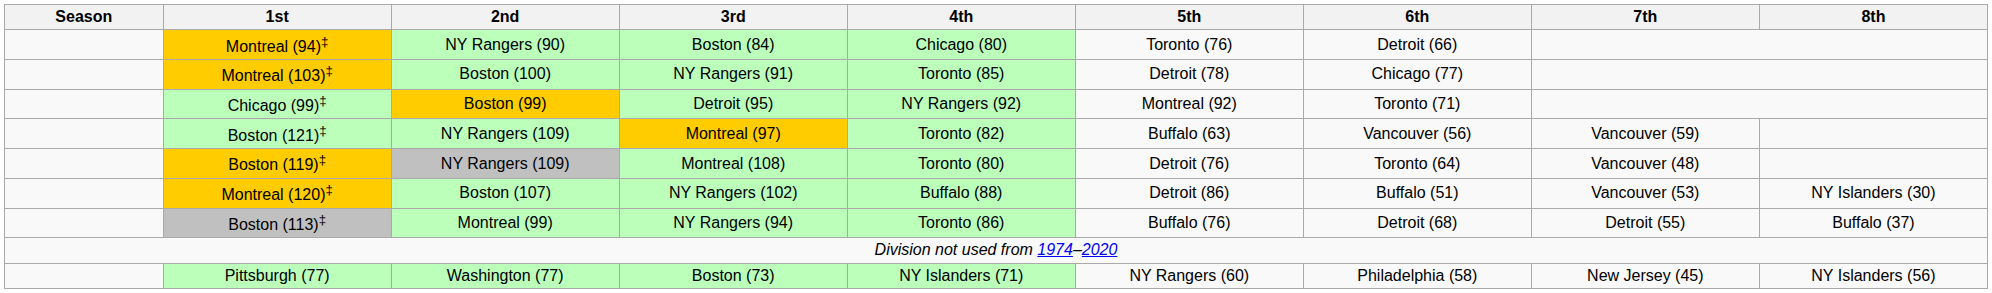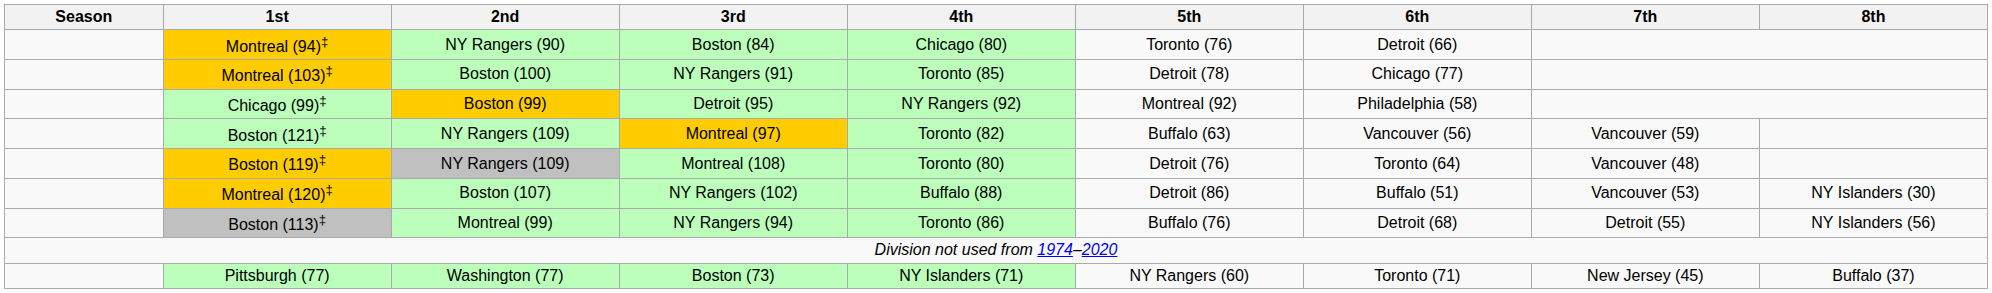 <table class="wikitable" width="100%">
 <tr>
 <th width="8%">Season</th>
 <th width="11.5%">1st</th>
 <th width="11.5%">2nd</th>
 <th width="11.5%">3rd</th>
 <th width="11.5%">4th</th>
 <th width="11.5%">5th</th>
 <th width="11.5%">6th</th>
 <th width="11.5%">7th</th>
 <th width="11.5%">8th</th>
 </tr>
 <tr align=center>
 <td></td>
 <td bgcolor="#ffcc00">Montreal (94)<sup>‡</sup></td>
 <td bgcolor="#bbffbb">NY Rangers (90)</td>
 <td bgcolor="#bbffbb">Boston (84)</td>
 <td bgcolor="#bbffbb">Chicago (80)</td>
 <td>Toronto (76)</td>
 <td>Detroit (66)</td>
 <td colspan="2"></td>
 </tr>
 <tr align=center>
 <td></td>
 <td bgcolor="#ffcc00">Montreal (103)<sup>‡</sup></td>
 <td bgcolor="#bbffbb">Boston (100)</td>
 <td bgcolor="#bbffbb">NY Rangers (91)</td>
 <td bgcolor="#bbffbb">Toronto (85)</td>
 <td>Detroit (78)</td>
 <td>Chicago (77)</td>
 <td colspan="2"></td>
 </tr>
 <tr align=center>
 <td></td>
 <td bgcolor="#bbffbb">Chicago (99)<sup>‡</sup></td>
 <td bgcolor="#ffcc00">Boston (99)</td>
 <td bgcolor="#bbffbb">Detroit (95)</td>
 <td bgcolor="#bbffbb">NY Rangers (92)</td>
 <td>Montreal (92)</td>
-<td>Toronto (71)</td>
+<td>Philadelphia (58)</td>
 <td colspan="2"></td>
 </tr>
 <tr align=center>
 <td></td>
 <td bgcolor="#bbffbb">Boston (121)<sup>‡</sup></td>
 <td bgcolor="#bbffbb">NY Rangers (109)</td>
 <td bgcolor="#ffcc00">Montreal (97)</td>
 <td bgcolor="#bbffbb">Toronto (82)</td>
 <td>Buffalo (63)</td>
 <td>Vancouver (56)</td>
 <td>Vancouver (59)</td>
 <td></td>
 </tr>
 <tr align=center>
 <td></td>
 <td bgcolor="#ffcc00">Boston (119)<sup>‡</sup></td>
 <td bgcolor="#c0c0c0">NY Rangers (109)</td>
 <td bgcolor="#bbffbb">Montreal (108)</td>
 <td bgcolor="#bbffbb">Toronto (80)</td>
 <td>Detroit (76)</td>
 <td>Toronto (64)</td>
 <td>Vancouver (48)</td>
 <td></td>
 </tr>
 <tr align=center>
 <td></td>
 <td bgcolor="#ffcc00">Montreal (120)<sup>‡</sup></td>
 <td bgcolor="#bbffbb">Boston (107)</td>
 <td bgcolor="#bbffbb">NY Rangers (102)</td>
 <td bgcolor="#bbffbb">Buffalo (88)</td>
 <td>Detroit (86)</td>
 <td>Buffalo (51)</td>
 <td>Vancouver (53)</td>
 <td>NY Islanders (30)</td>
 </tr>
 <tr align=center>
 <td></td>
 <td bgcolor="#c0c0c0">Boston (113)<sup>‡</sup></td>
 <td bgcolor="#bbffbb">Montreal (99)</td>
 <td bgcolor="#bbffbb">NY Rangers (94)</td>
 <td bgcolor="#bbffbb">Toronto (86)</td>
 <td>Buffalo (76)</td>
 <td>Detroit (68)</td>
 <td>Detroit (55)</td>
-<td>Buffalo (37)</td>
+<td>NY Islanders (56)</td>
 </tr>
 <tr align=center>
 <td colspan="9"><em>Division not used from <a href='#'>1974</a>–<a href='#'>2020</a></em></td>
 </tr>
 <tr align=center>
 <td></td>
 <td bgcolor="#bbffbb">Pittsburgh (77)</td>
 <td bgcolor="#bbffbb">Washington (77)</td>
 <td bgcolor="#bbffbb">Boston (73)</td>
 <td bgcolor="#bbffbb">NY Islanders (71)</td>
 <td>NY Rangers (60)</td>
-<td>Philadelphia (58)</td>
+<td>Toronto (71)</td>
 <td>New Jersey (45)</td>
-<td>NY Islanders (56)</td>
+<td>Buffalo (37)</td>
 </tr>
 </table>
